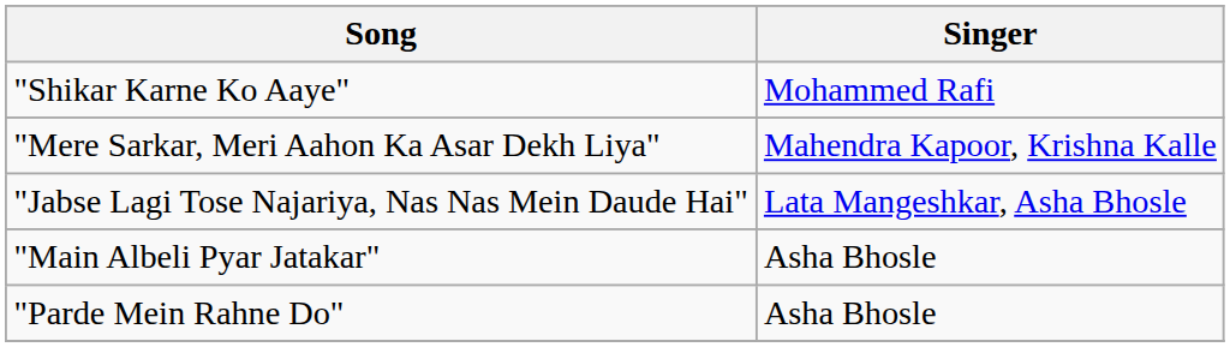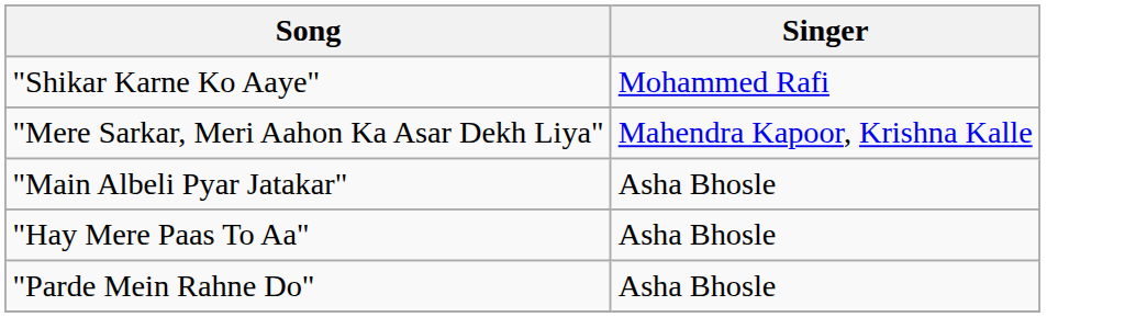 <table class="wikitable" style="font-size:95%;">
 <tr>
 <th>Song</th>
 <th>Singer</th>
 </tr>
 <tr>
 <td>"Shikar Karne Ko Aaye"</td>
 <td><a href='#'>Mohammed Rafi</a></td>
 </tr>
 <tr>
 <td>"Mere Sarkar, Meri Aahon Ka Asar Dekh Liya"</td>
 <td><a href='#'>Mahendra Kapoor</a>, <a href='#'>Krishna Kalle</a></td>
 </tr>
 <tr>
-<td>"Jabse Lagi Tose Najariya, Nas Nas Mein Daude Hai"</td>
-<td><a href='#'>Lata Mangeshkar</a>, <a href='#'>Asha Bhosle</a></td>
+<td>"Main Albeli Pyar Jatakar"</td>
+<td>Asha Bhosle</td>
 </tr>
 <tr>
-<td>"Main Albeli Pyar Jatakar"</td>
+<td>"Hay Mere Paas To Aa"</td>
 <td>Asha Bhosle</td>
 </tr>
 <tr>
 <td>"Parde Mein Rahne Do"</td>
 <td>Asha Bhosle</td>
 </tr>
 <tr>
 </tr>
 </table>
